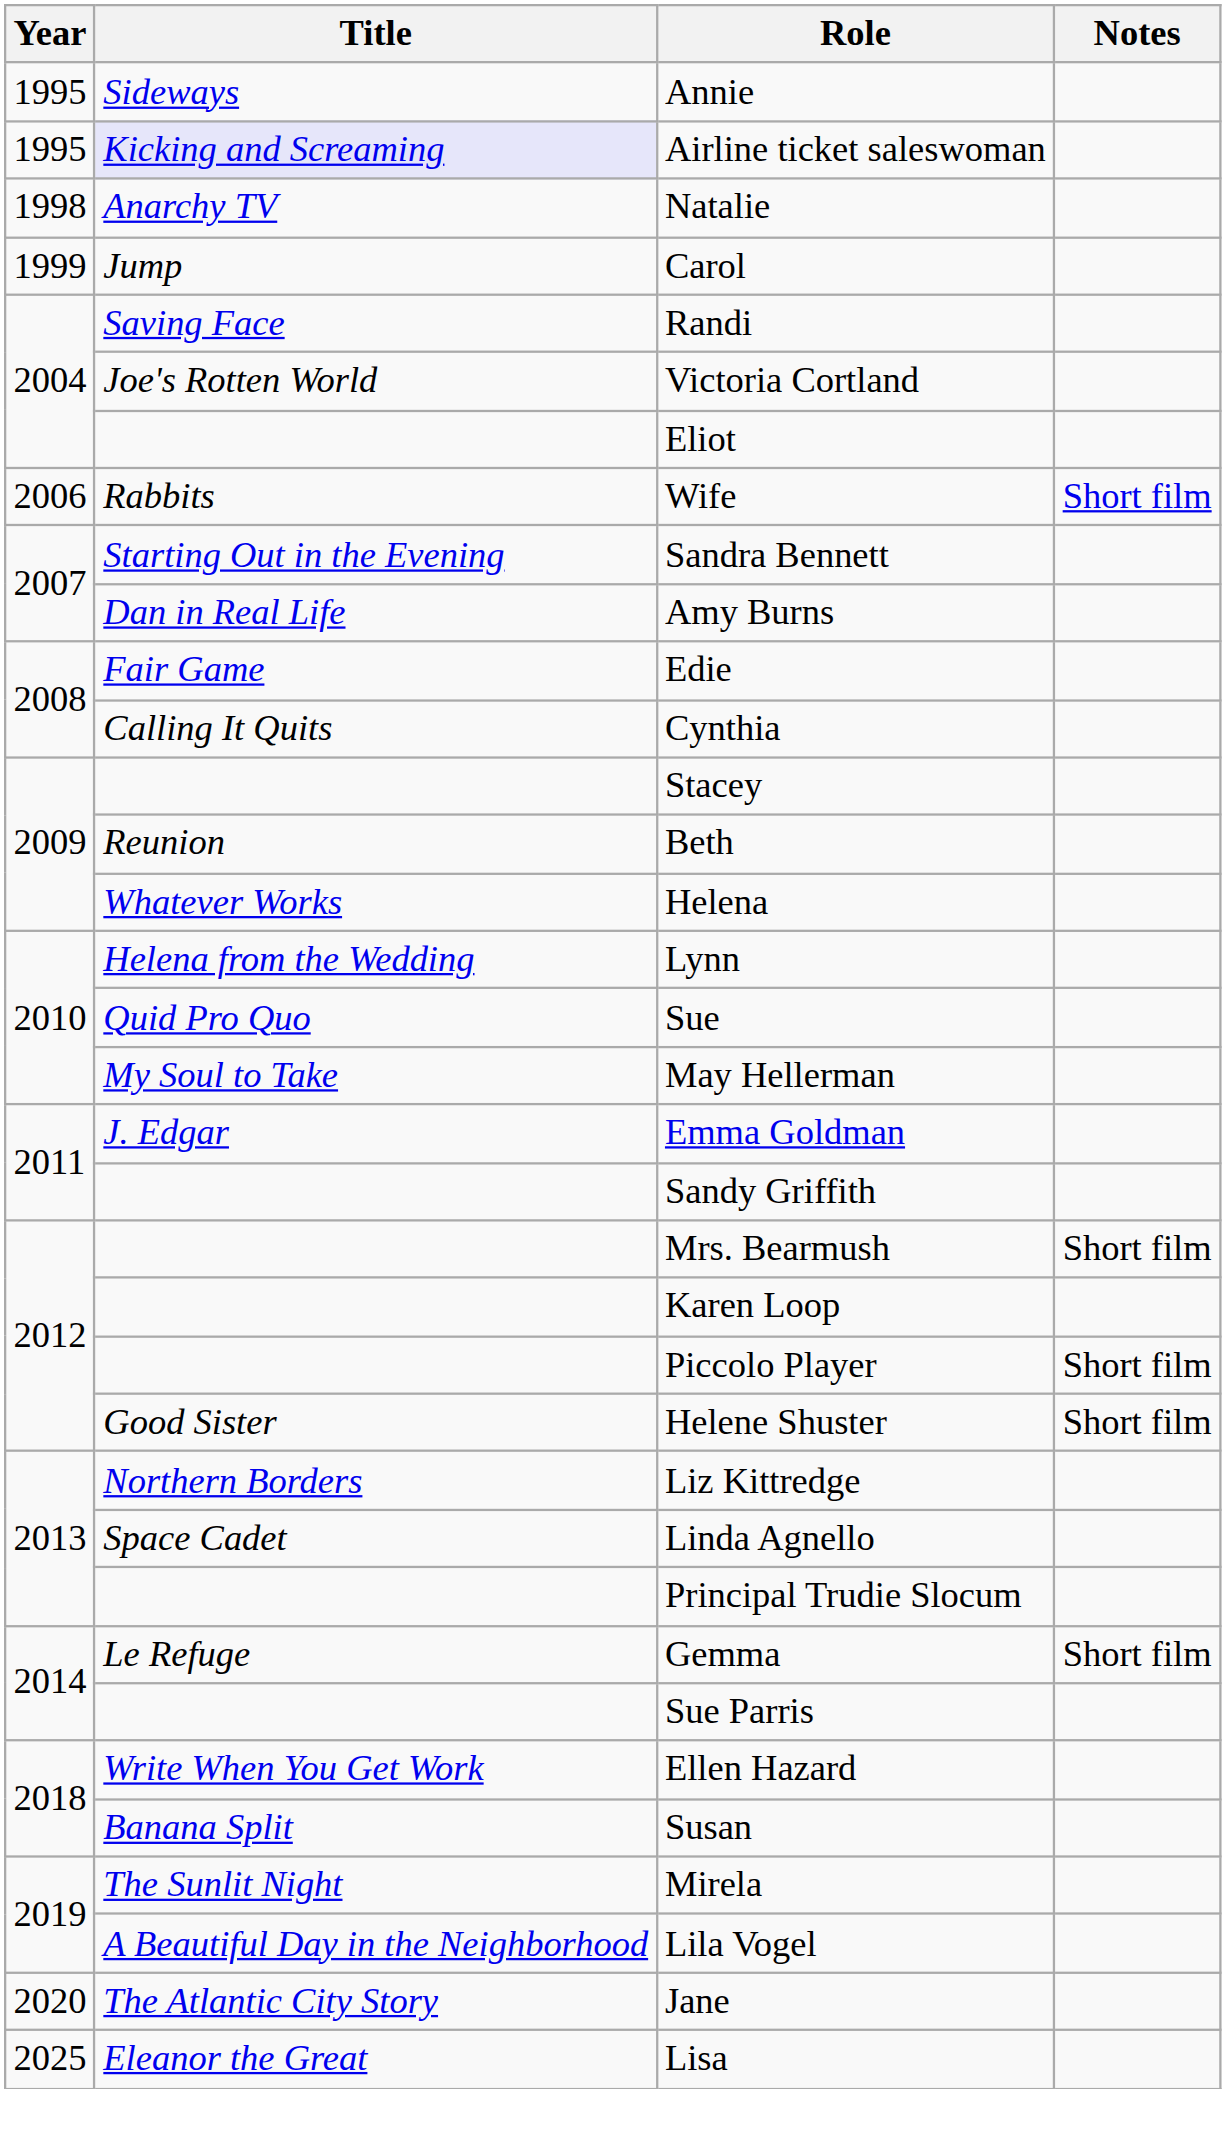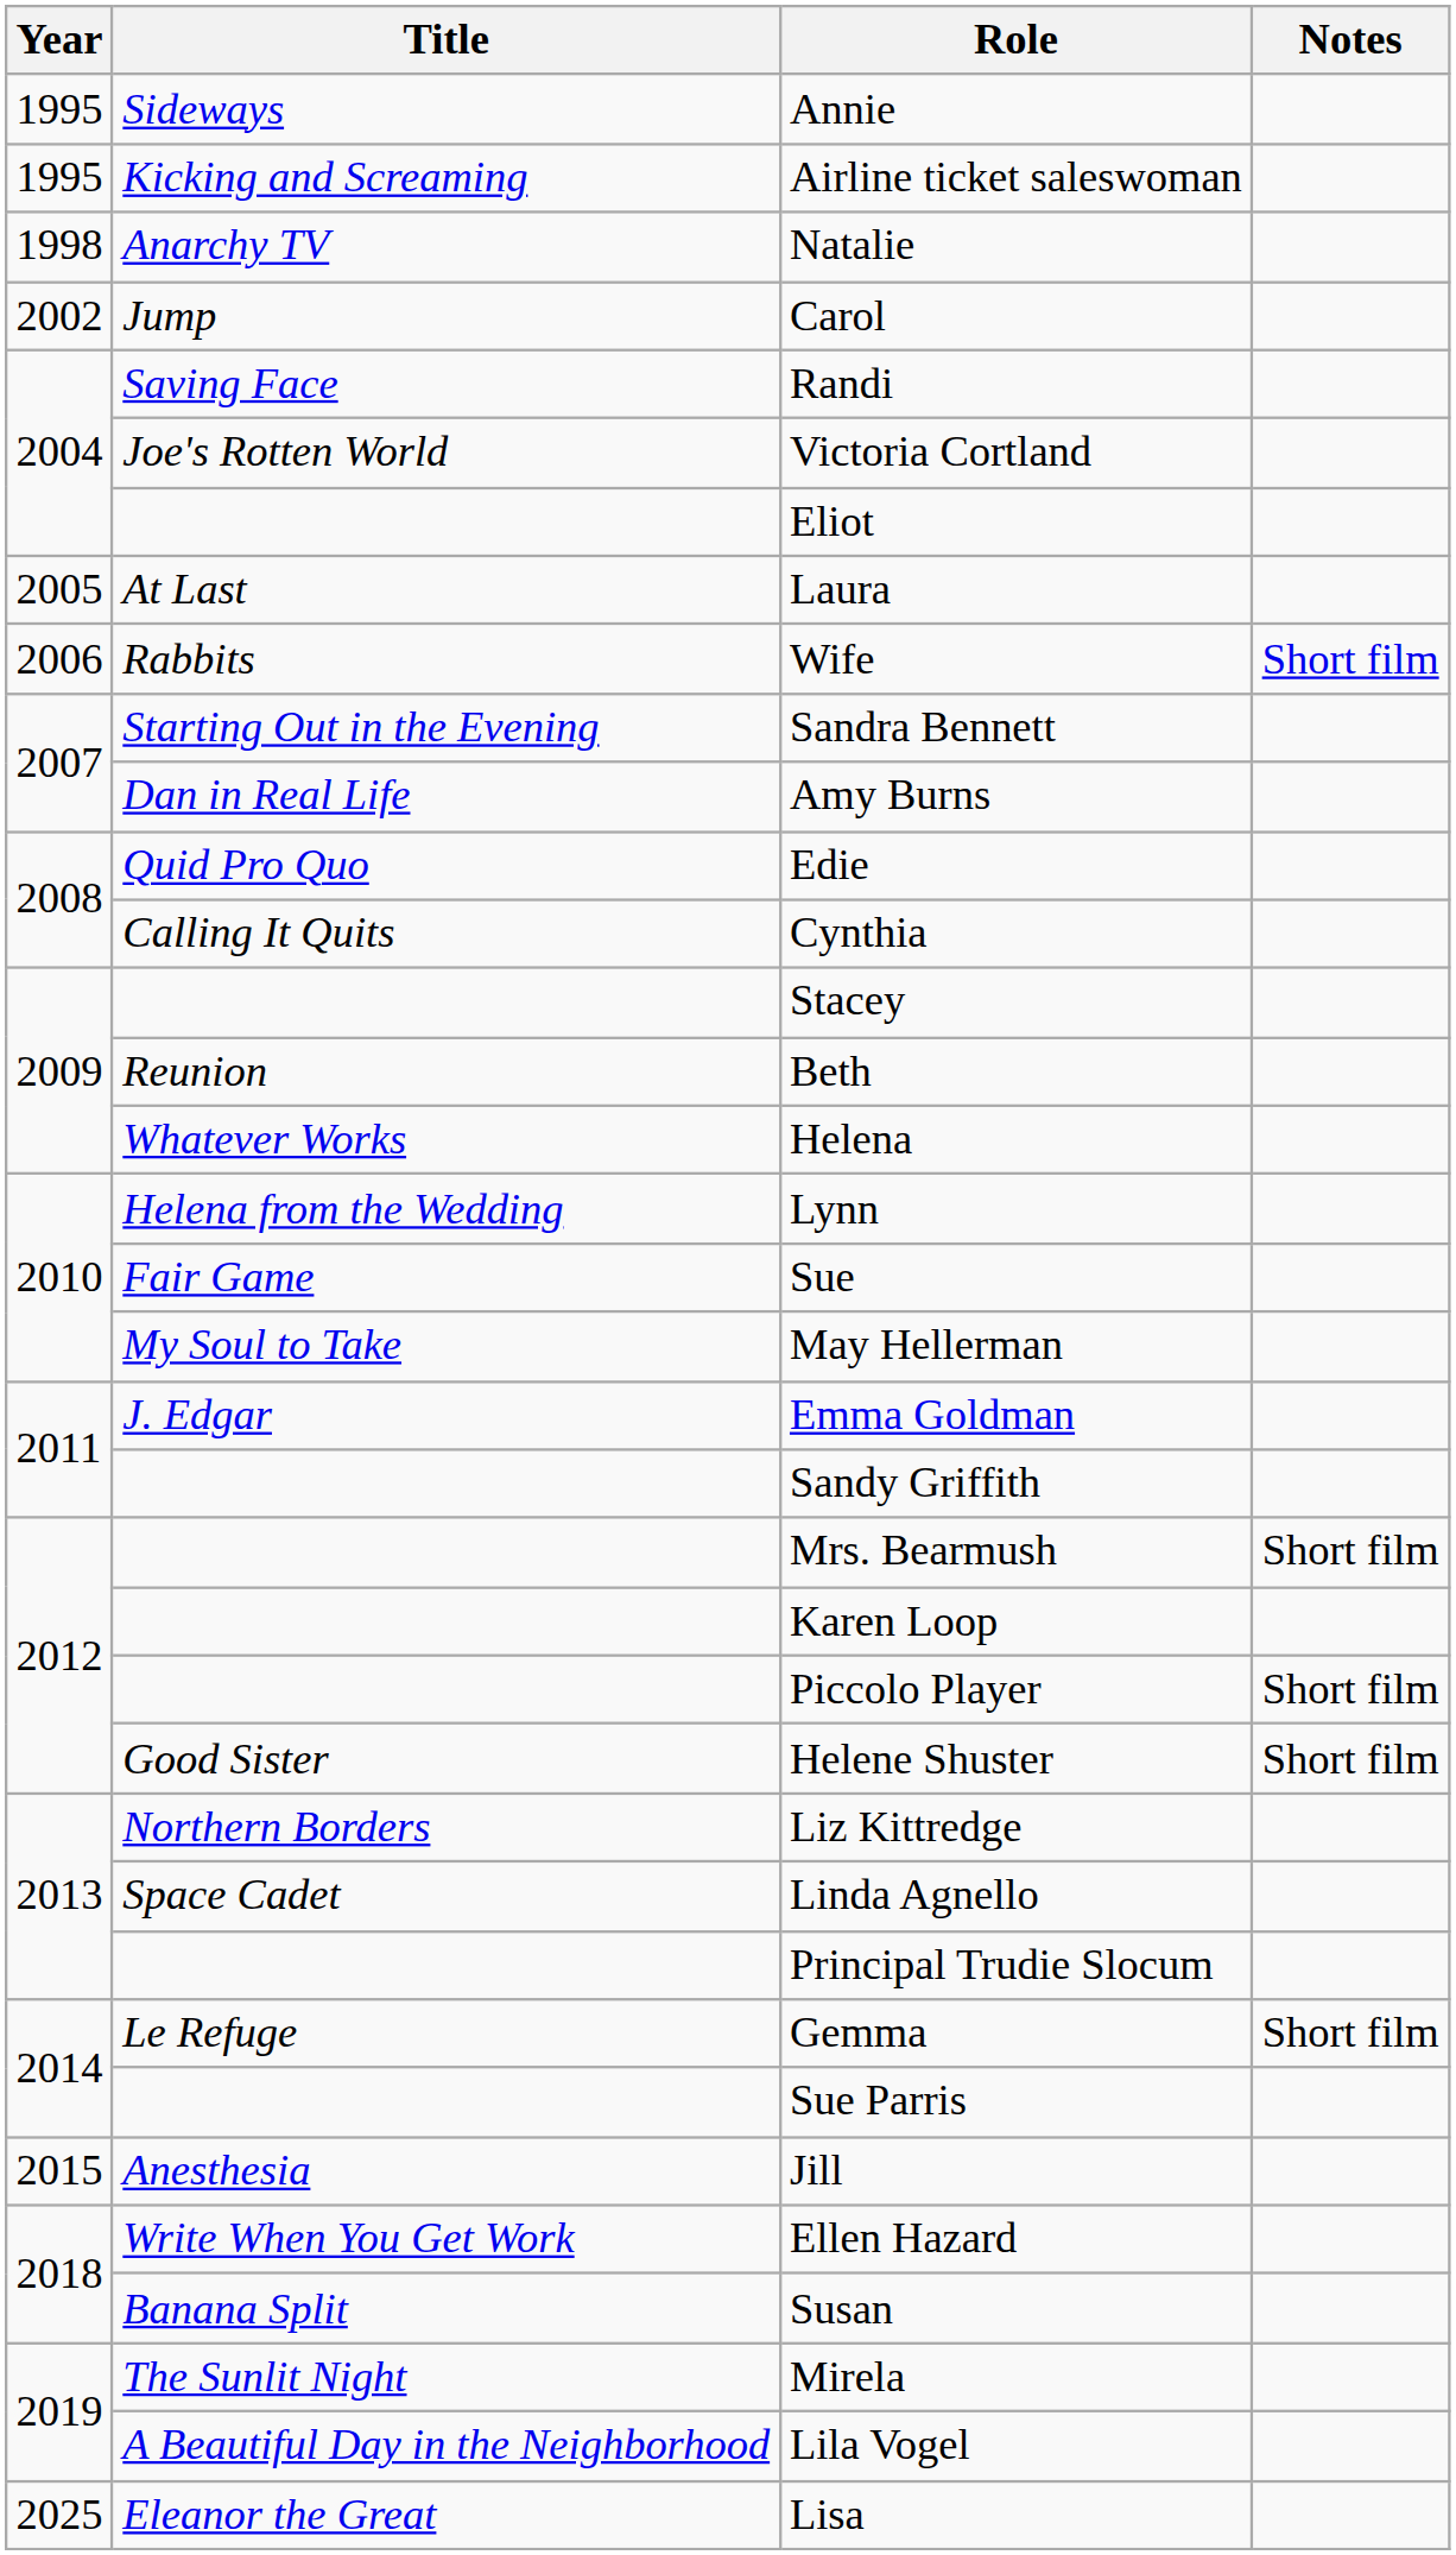 <table class="wikitable sortable">
 <tr>
 <th>Year</th>
 <th>Title</th>
 <th>Role</th>
 <th class="unsortable">Notes</th>
 </tr>
 <tr>
 <td>1995</td>
 <td><em><a href='#'>Sideways</a></em></td>
 <td>Annie</td>
 <td></td>
 </tr>
 <tr>
 <td>1995</td>
-<td style="background: lavender;"><em><a href='#'>Kicking and Screaming</a></em></td>
+<td><em><a href='#'>Kicking and Screaming</a></em></td>
 <td>Airline ticket saleswoman</td>
 <td></td>
 </tr>
 <tr>
 <td>1998</td>
 <td><em><a href='#'>Anarchy TV</a></em></td>
 <td>Natalie</td>
 <td></td>
 </tr>
 <tr>
-<td>1999</td>
+<td>2002</td>
 <td><em>Jump</em></td>
 <td>Carol</td>
 <td></td>
 </tr>
 <tr>
 <td rowspan="3">2004</td>
 <td><em><a href='#'>Saving Face</a></em></td>
 <td>Randi</td>
 <td></td>
 </tr>
 <tr>
 <td><em>Joe's Rotten World</em></td>
 <td>Victoria Cortland</td>
 <td></td>
 </tr>
 <tr>
 <td><em></em></td>
 <td>Eliot</td>
 <td></td>
 </tr>
 <tr>
+<td>2005</td>
+<td><em>At Last</em></td>
+<td>Laura</td>
+<td></td>
+</tr>
+<tr>
 <td>2006</td>
 <td><em>Rabbits</em></td>
 <td>Wife</td>
 <td><a href='#'>Short film</a></td>
 </tr>
 <tr>
 <td rowspan="2">2007</td>
 <td><em><a href='#'>Starting Out in the Evening</a></em></td>
 <td>Sandra Bennett</td>
 <td></td>
 </tr>
 <tr>
 <td><em><a href='#'>Dan in Real Life</a></em></td>
 <td>Amy Burns</td>
 <td></td>
 </tr>
 <tr>
 <td rowspan="2">2008</td>
-<td><em><a href='#'>Fair Game</a></em></td>
+<td><em><a href='#'>Quid Pro Quo</a></em></td>
 <td>Edie</td>
 <td></td>
 </tr>
 <tr>
 <td><em>Calling It Quits</em></td>
 <td>Cynthia</td>
 <td></td>
 </tr>
 <tr>
 <td rowspan="3">2009</td>
 <td><em></em></td>
 <td>Stacey</td>
 <td></td>
 </tr>
 <tr>
 <td><em>Reunion</em></td>
 <td>Beth</td>
 <td></td>
 </tr>
 <tr>
 <td><em><a href='#'>Whatever Works</a></em></td>
 <td>Helena</td>
 <td></td>
 </tr>
 <tr>
 <td rowspan="3">2010</td>
 <td><em><a href='#'>Helena from the Wedding</a></em></td>
 <td>Lynn</td>
 <td></td>
 </tr>
 <tr>
-<td><em><a href='#'>Quid Pro Quo</a></em></td>
+<td><em><a href='#'>Fair Game</a></em></td>
 <td>Sue</td>
 <td></td>
 </tr>
 <tr>
 <td><em><a href='#'>My Soul to Take</a></em></td>
 <td>May Hellerman</td>
 <td></td>
 </tr>
 <tr>
 <td rowspan="2">2011</td>
 <td><em><a href='#'>J. Edgar</a></em></td>
 <td><a href='#'>Emma Goldman</a></td>
 <td></td>
 </tr>
 <tr>
 <td><em></em></td>
 <td>Sandy Griffith</td>
 <td></td>
 </tr>
 <tr>
 <td rowspan="4">2012</td>
 <td><em></em></td>
 <td>Mrs. Bearmush</td>
 <td>Short film</td>
 </tr>
 <tr>
 <td><em></em></td>
 <td>Karen Loop</td>
 <td></td>
 </tr>
 <tr>
 <td><em></em></td>
 <td>Piccolo Player</td>
 <td>Short film</td>
 </tr>
 <tr>
 <td><em>Good Sister</em></td>
 <td>Helene Shuster</td>
 <td>Short film</td>
 </tr>
 <tr>
 <td rowspan="3">2013</td>
 <td><em><a href='#'>Northern Borders</a></em></td>
 <td>Liz Kittredge</td>
 <td></td>
 </tr>
 <tr>
 <td><em>Space Cadet</em></td>
 <td>Linda Agnello</td>
 <td></td>
 </tr>
 <tr>
 <td><em></em></td>
 <td>Principal Trudie Slocum</td>
 <td></td>
 </tr>
 <tr>
 <td rowspan="2">2014</td>
 <td><em>Le Refuge</em></td>
 <td>Gemma</td>
 <td>Short film</td>
 </tr>
 <tr>
 <td><em></em></td>
 <td>Sue Parris</td>
 <td></td>
 </tr>
 <tr>
+<td>2015</td>
+<td><em><a href='#'>Anesthesia</a></em></td>
+<td>Jill</td>
+<td></td>
+</tr>
+<tr>
 <td rowspan="2">2018</td>
 <td><em><a href='#'>Write When You Get Work</a></em></td>
 <td>Ellen Hazard</td>
 <td></td>
 </tr>
 <tr>
 <td><em><a href='#'>Banana Split</a></em></td>
 <td>Susan</td>
 <td></td>
 </tr>
 <tr>
 <td rowspan="2">2019</td>
 <td><em><a href='#'>The Sunlit Night</a></em></td>
 <td>Mirela</td>
 <td></td>
 </tr>
 <tr>
 <td><em><a href='#'>A Beautiful Day in the Neighborhood</a></em></td>
 <td>Lila Vogel</td>
 <td></td>
 </tr>
 <tr>
-<td rowspan="1">2020</td>
-<td><em><a href='#'>The Atlantic City Story</a></em></td>
-<td>Jane</td>
-<td></td>
-</tr>
-<tr>
 <td>2025</td>
 <td><em><a href='#'>Eleanor the Great</a></em></td>
 <td>Lisa</td>
 <td></td>
 </tr>
 </table>
